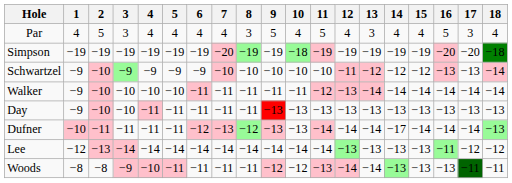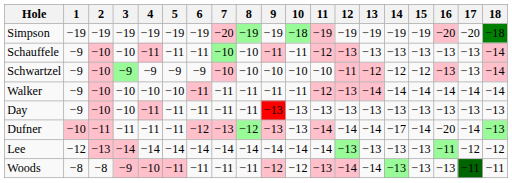 <table class="wikitable" style="text-align:center; font-size:100%;">
 <tr>
 <th>Hole</th>
 <th>1</th>
 <th>2</th>
 <th>3</th>
 <th>4</th>
 <th>5</th>
 <th>6</th>
 <th>7</th>
 <th>8</th>
 <th>9</th>
 <th>10</th>
 <th>11</th>
 <th>12</th>
 <th>13</th>
 <th>14</th>
 <th>15</th>
 <th>16</th>
 <th>17</th>
 <th>18</th>
 </tr>
 <tr>
-<td>Par</td>
-<td>4</td>
-<td>5</td>
-<td>3</td>
-<td>4</td>
-<td>4</td>
-<td>4</td>
-<td>4</td>
-<td>3</td>
-<td>5</td>
-<td>4</td>
-<td>5</td>
-<td>4</td>
-<td>3</td>
-<td>4</td>
-<td>4</td>
-<td>5</td>
-<td>3</td>
-<td>4</td>
-</tr>
-<tr>
 <td align=left> Simpson</td>
 <td>−19</td>
 <td>−19</td>
 <td>−19</td>
 <td>−19</td>
 <td>−19</td>
 <td>−19</td>
 <td style="background: Pink;">−20</td>
 <td style="background:PaleGreen;">−19</td>
 <td>−19</td>
 <td style="background:PaleGreen;">−18</td>
 <td style="background: Pink;">−19</td>
 <td>−19</td>
 <td>−19</td>
 <td>−19</td>
 <td>−19</td>
 <td style="background: Pink;">−20</td>
 <td>−20</td>
 <td style="background: Green;">−18</td>
+</tr>
+<tr>
+<td align=left> Schauffele</td>
+<td>−9</td>
+<td style="background: Pink;">−10</td>
+<td>−10</td>
+<td style="background: Pink;">−11</td>
+<td>−11</td>
+<td>−11</td>
+<td style="background:PaleGreen;">−10</td>
+<td>−10</td>
+<td style="background: Pink;">−11</td>
+<td>−11</td>
+<td style="background: Pink;">−12</td>
+<td style="background: Pink;">−13</td>
+<td>−13</td>
+<td>−13</td>
+<td>−13</td>
+<td>−13</td>
+<td>−13</td>
+<td style="background: Pink;">−14</td>
 </tr>
 <tr>
 <td align=left> Schwartzel</td>
 <td>−9</td>
 <td style="background: Pink;">−10</td>
 <td style="background:PaleGreen;">−9</td>
 <td>−9</td>
 <td>−9</td>
 <td>−9</td>
 <td style="background: Pink;">−10</td>
 <td>−10</td>
 <td>−10</td>
 <td>−10</td>
 <td>−10</td>
 <td style="background: Pink;">−11</td>
 <td style="background: Pink;">−12</td>
 <td>−12</td>
 <td>−12</td>
 <td style="background: Pink;">−13</td>
 <td>−13</td>
 <td style="background: Pink;">−14</td>
 </tr>
 <tr>
 <td align=left> Walker</td>
 <td>−9</td>
 <td style="background: Pink;">−10</td>
 <td>−10</td>
 <td>−10</td>
 <td>−10</td>
 <td style="background: Pink;">−11</td>
 <td>−11</td>
 <td>−11</td>
 <td>−11</td>
 <td>−11</td>
 <td style="background: Pink;">−12</td>
 <td style="background: Pink;">−13</td>
 <td style="background: Pink;">−14</td>
 <td>−14</td>
 <td>−14</td>
 <td>−14</td>
 <td>−14</td>
 <td>−14</td>
 </tr>
 <tr>
 <td align=left> Day</td>
 <td>−9</td>
 <td style="background: Pink;">−10</td>
 <td>−10</td>
 <td style="background: Pink;">−11</td>
 <td>−11</td>
 <td>−11</td>
 <td>−11</td>
 <td>−11</td>
 <td style="background: Red;">−13</td>
 <td>−13</td>
 <td>−13</td>
 <td>−13</td>
 <td>−13</td>
 <td>−13</td>
 <td>−13</td>
 <td>−13</td>
 <td>−13</td>
 <td>−13</td>
 </tr>
 <tr>
 <td align=left> Dufner</td>
 <td style="background: Pink;">−10</td>
 <td style="background: Pink;">−11</td>
 <td>−11</td>
 <td>−11</td>
 <td>−11</td>
 <td style="background: Pink;">−12</td>
 <td style="background: Pink;">−13</td>
 <td style="background:PaleGreen;">−12</td>
 <td style="background: Pink;">−13</td>
 <td>−13</td>
 <td style="background: Pink;">−14</td>
 <td>−14</td>
 <td>−14</td>
 <td>−17</td>
 <td>−14</td>
-<td>−14</td>
+<td>−20</td>
 <td>−14</td>
 <td style="background:PaleGreen;">−13</td>
 </tr>
 <tr>
 <td align=left> Lee</td>
 <td>−12</td>
 <td style="background: Pink;">−13</td>
 <td style="background: Pink;">−14</td>
 <td>−14</td>
 <td>−14</td>
 <td>−14</td>
 <td>−14</td>
 <td>−14</td>
 <td>−14</td>
 <td>−14</td>
 <td>−14</td>
 <td style="background:PaleGreen;">−13</td>
 <td>−13</td>
 <td>−13</td>
 <td>−13</td>
 <td style="background:PaleGreen;">−11</td>
 <td>−12</td>
 <td>−12</td>
 </tr>
 <tr>
 <td align=left> Woods</td>
 <td>−8</td>
 <td>−8</td>
 <td style="background: Pink;">−9</td>
 <td style = "background: Pink;">−10</td>
 <td style = "background: Pink;">−11</td>
 <td>−11</td>
 <td>−11</td>
 <td>−11</td>
 <td style="background: Pink;">−12</td>
 <td>−12</td>
 <td style="background: Pink;">−13</td>
 <td style="background:Pink;">−14</td>
 <td>−14</td>
 <td style="background:PaleGreen;">−13</td>
 <td>−13</td>
 <td>−13</td>
 <td style="background: DarkGreen;">−11</td>
 <td>−11</td>
 </tr>
 </table>
